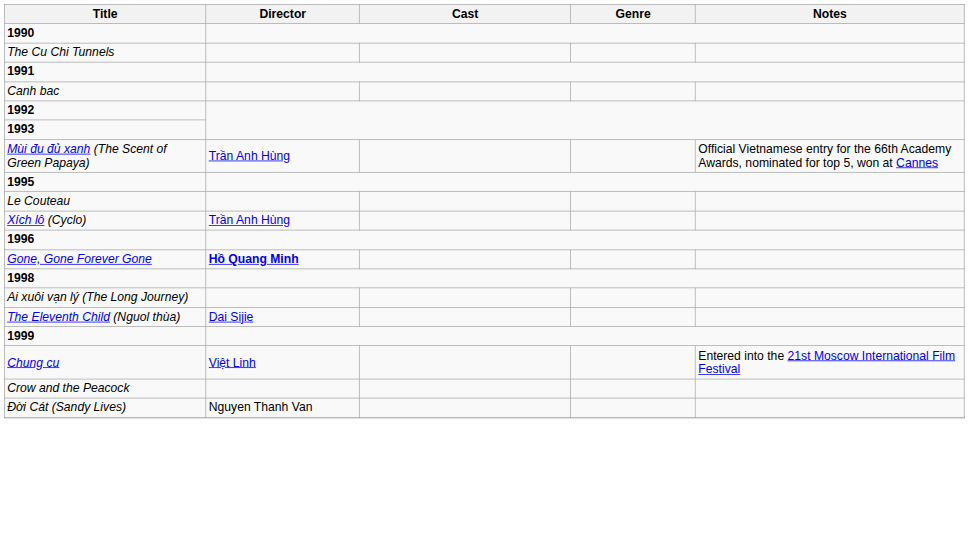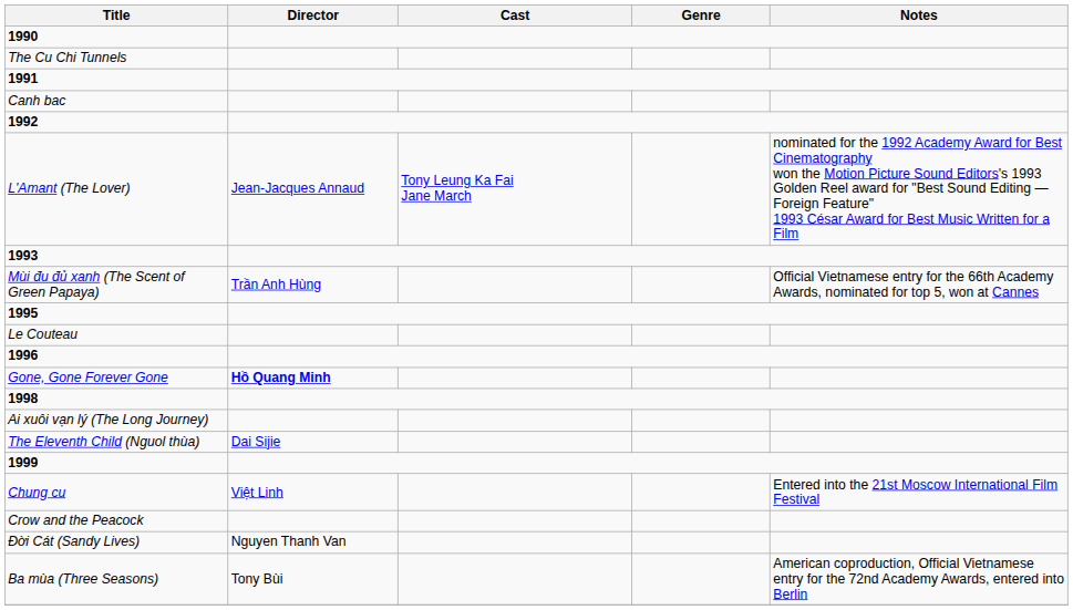 <table class="wikitable" width= "100%">
 <tr>
 <th width=21%>Title</th>
 <th width=16%>Director</th>
 <th width=22%>Cast</th>
 <th width=13%>Genre</th>
 <th width=28%>Notes</th>
 </tr>
 <tr>
 <td><strong>1990</strong></td>
 </tr>
 <tr>
 <td><em>The Cu Chi Tunnels</em></td>
 <td></td>
 <td></td>
 <td></td>
 <td></td>
 </tr>
 <tr>
 <td><strong>1991</strong></td>
 </tr>
 <tr>
 <td><em>Canh bac</em></td>
 <td></td>
 <td></td>
 <td></td>
 <td></td>
 </tr>
 <tr>
 <td><strong>1992</strong></td>
 </tr>
 <tr>
+<td><em><a href='#'>L'Amant</a> (The Lover)</em></td>
+<td><a href='#'>Jean-Jacques Annaud</a></td>
+<td><a href='#'>Tony Leung Ka Fai</a><br><a href='#'>Jane March</a></td>
+<td></td>
+<td>nominated for the <a href='#'>1992 Academy Award for Best Cinematography</a> <br>won the <a href='#'>Motion Picture Sound Editors</a>'s 1993 Golden Reel award for "Best Sound Editing — Foreign Feature"<br><a href='#'>1993 César Award for Best Music Written for a Film</a></td>
+</tr>
+<tr>
 <td><strong>1993</strong></td>
 </tr>
 <tr>
 <td><em><a href='#'>Mùi đu đủ xanh</a> (The Scent of Green Papaya)</em></td>
 <td><a href='#'>Trần Anh Hùng</a></td>
 <td></td>
 <td></td>
 <td>Official Vietnamese entry for the 66th Academy Awards, nominated for top 5, won at <a href='#'>Cannes</a></td>
 </tr>
 <tr>
 <td><strong>1995</strong></td>
 </tr>
 <tr>
 <td><em>Le Couteau</em></td>
 <td></td>
-<td></td>
-<td></td>
-<td></td>
-</tr>
-<tr>
-<td><em><a href='#'>Xích lô</a> (Cyclo)</em></td>
-<td><a href='#'>Trần Anh Hùng</a></td>
 <td></td>
 <td></td>
 <td></td>
 </tr>
 <tr>
 <td><strong>1996</strong></td>
 </tr>
 <tr>
 <td><em><a href='#'>Gone, Gone Forever Gone</a></em></td>
 <td><strong><a href='#'>Hồ Quang Minh</a></strong></td>
 <td></td>
 <td></td>
 <td></td>
 </tr>
 <tr>
 <td><strong>1998</strong></td>
 </tr>
 <tr>
 <td><em>Ai xuôi vạn lý (The Long Journey)</em></td>
 <td></td>
 <td></td>
 <td></td>
 <td></td>
 </tr>
 <tr>
 <td><em><a href='#'>The Eleventh Child</a> (Nguol thùa)</em></td>
 <td><a href='#'>Dai Sijie</a></td>
 <td></td>
 <td></td>
 <td></td>
 </tr>
 <tr>
 <td><strong>1999</strong></td>
 </tr>
 <tr>
 <td><em><a href='#'>Chung cu</a></em></td>
 <td><a href='#'>Việt Linh</a></td>
 <td></td>
 <td></td>
 <td>Entered into the <a href='#'>21st Moscow International Film Festival</a></td>
 </tr>
 <tr>
 <td><em>Crow and the Peacock</em></td>
 <td></td>
 <td></td>
 <td></td>
 <td></td>
 </tr>
 <tr>
 <td><em>Đời Cát (Sandy Lives)</em></td>
 <td>Nguyen Thanh Van</td>
 <td></td>
 <td></td>
 <td></td>
 </tr>
 <tr>
+<td><em>Ba mùa (Three Seasons)</em></td>
+<td>Tony Bùi</td>
+<td></td>
+<td></td>
+<td>American coproduction, Official Vietnamese entry for the 72nd Academy Awards, entered into <a href='#'>Berlin</a></td>
+</tr>
+<tr>
 </tr>
 </table>
